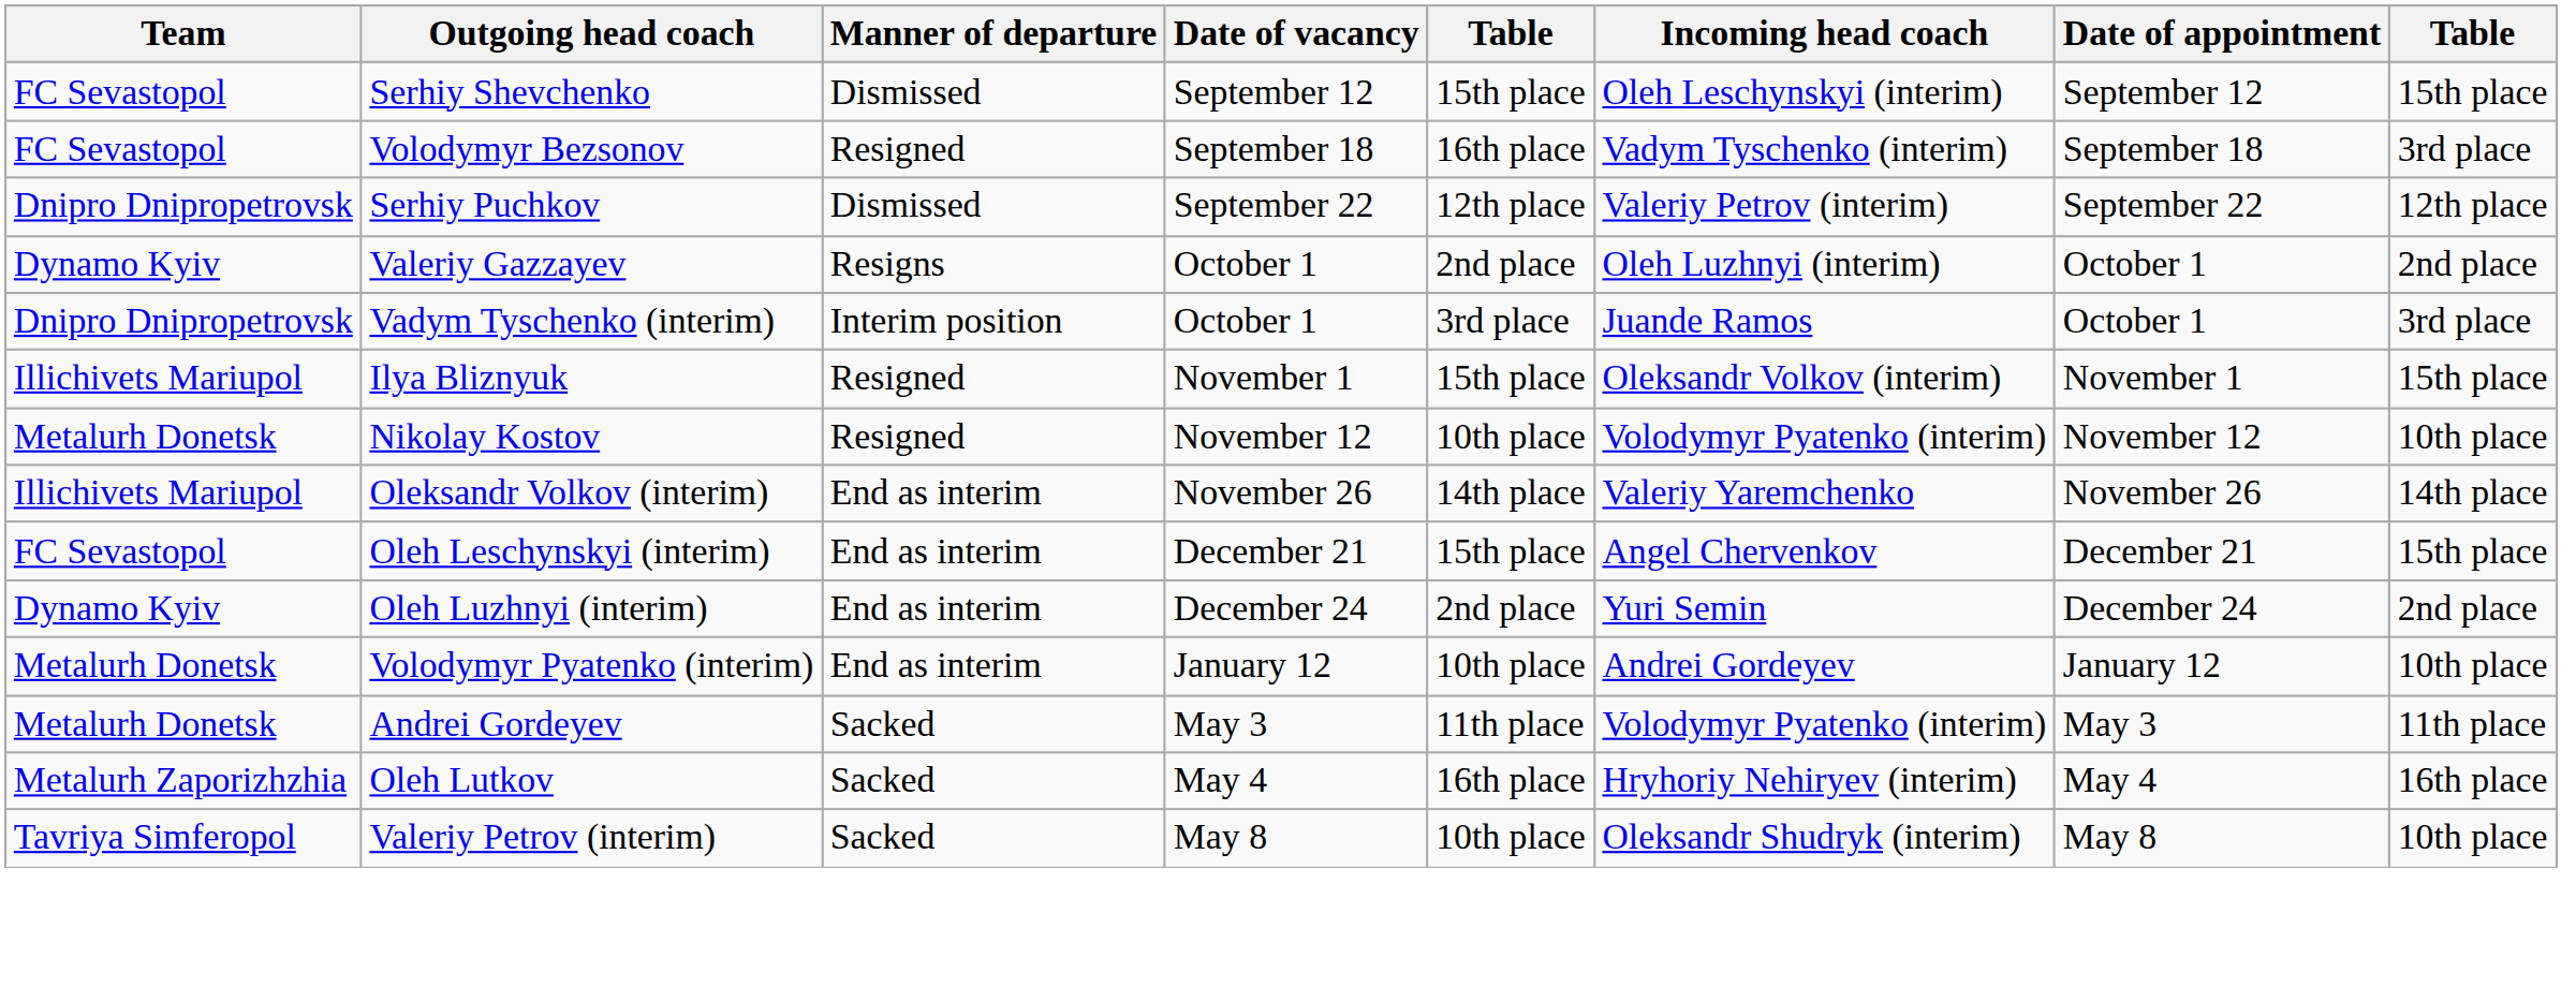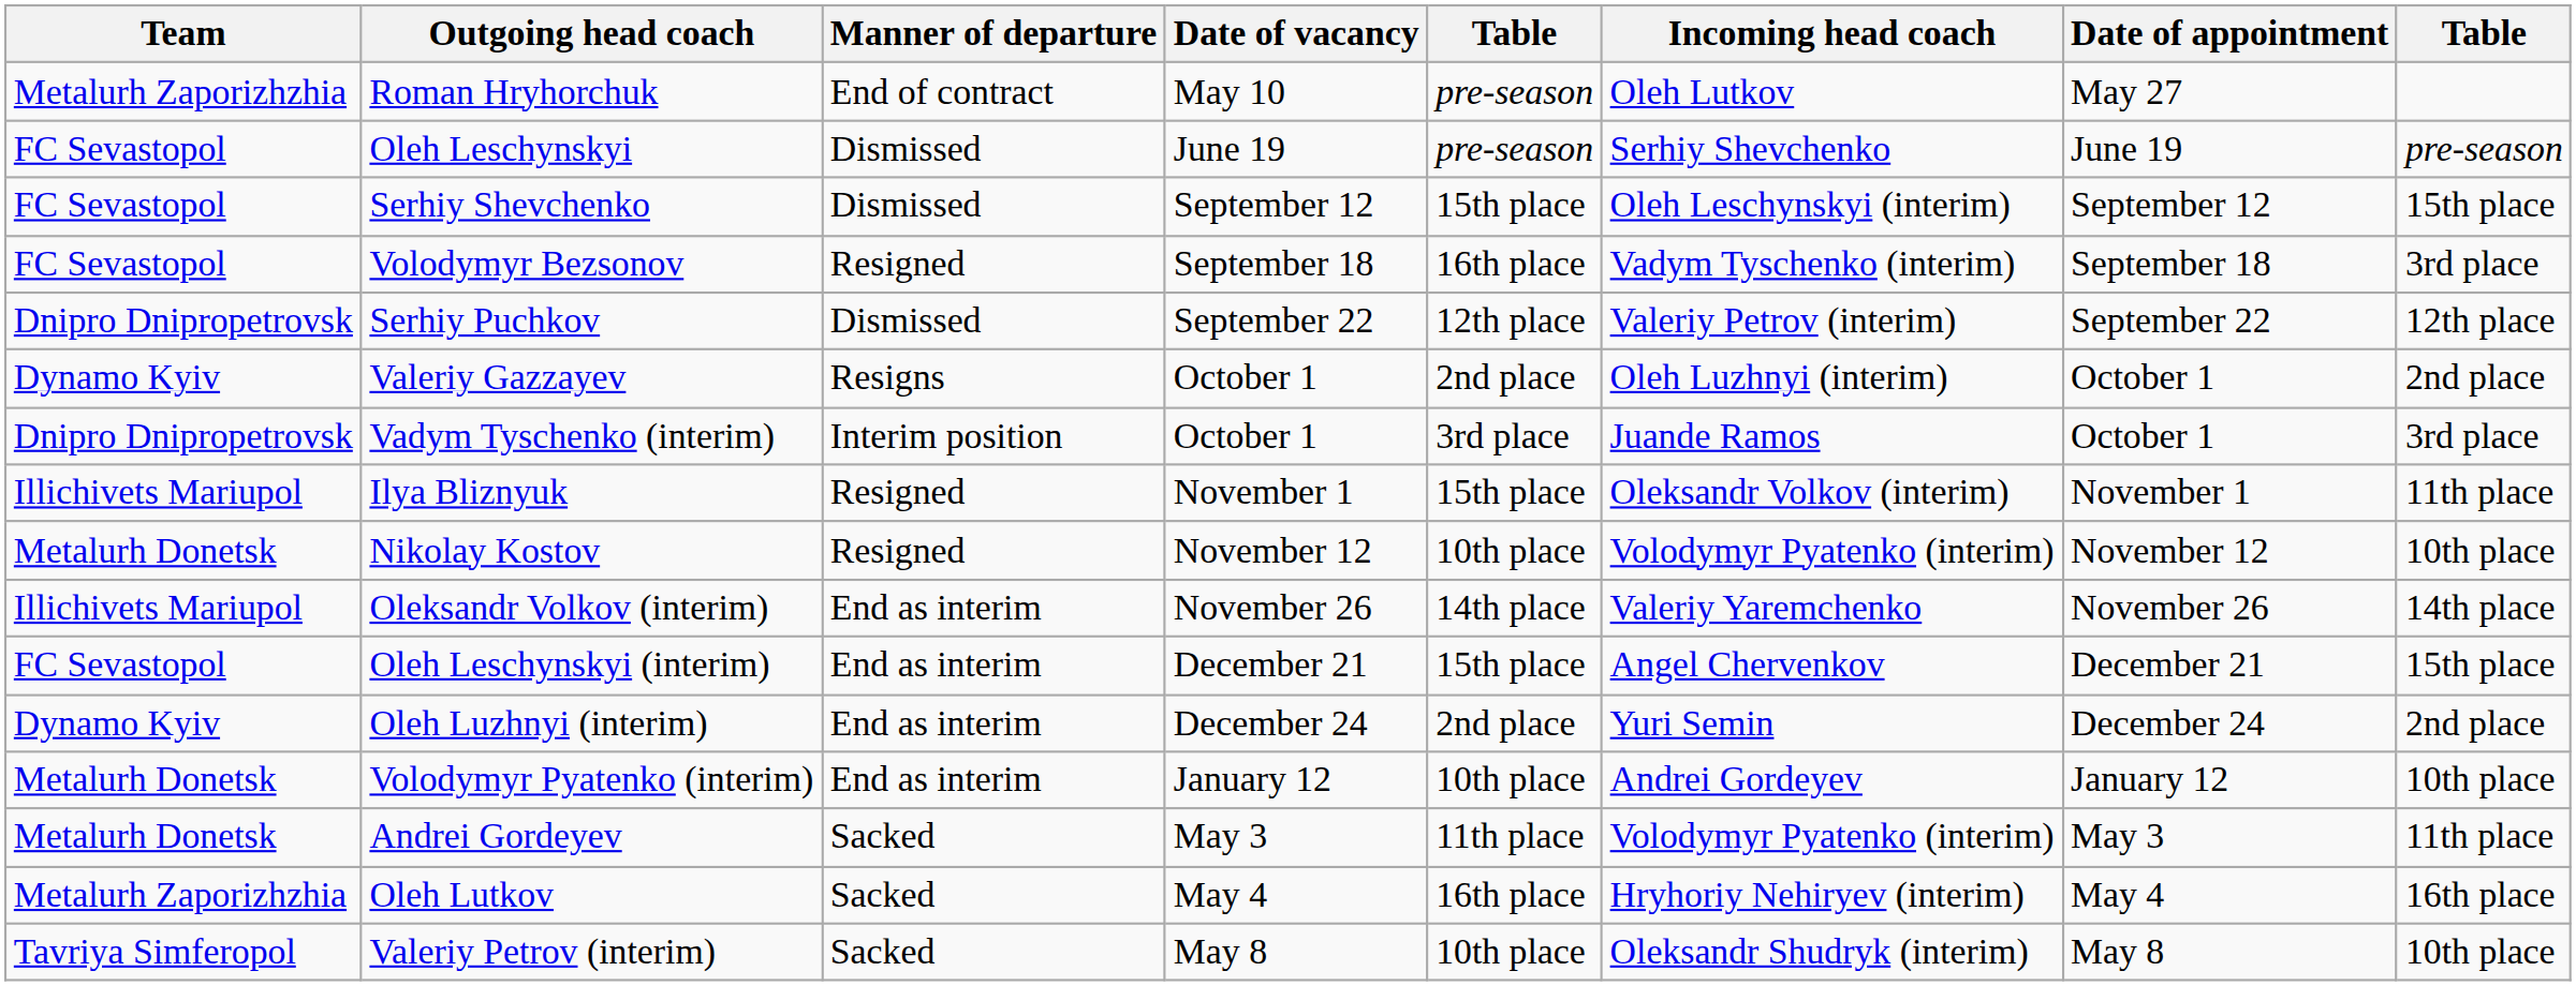 <table class="wikitable sortable">
 <tr>
 <th>Team</th>
 <th>Outgoing head coach</th>
 <th>Manner of departure</th>
 <th>Date of vacancy</th>
 <th>Table</th>
 <th>Incoming head coach</th>
 <th>Date of appointment</th>
 <th>Table</th>
+</tr>
+<tr>
+<td><a href='#'>Metalurh Zaporizhzhia</a></td>
+<td> <a href='#'>Roman Hryhorchuk</a></td>
+<td>End of contract</td>
+<td>May 10</td>
+<td><em>pre-season</em></td>
+<td><a href='#'>Oleh Lutkov</a></td>
+<td>May 27</td>
+<td></td>
+</tr>
+<tr>
+<td><a href='#'>FC Sevastopol</a></td>
+<td> <a href='#'>Oleh Leschynskyi</a></td>
+<td>Dismissed</td>
+<td>June 19</td>
+<td><em>pre-season</em></td>
+<td><a href='#'>Serhiy Shevchenko</a></td>
+<td>June 19</td>
+<td><em>pre-season</em></td>
 </tr>
 <tr>
 <td><a href='#'>FC Sevastopol</a></td>
 <td> <a href='#'>Serhiy Shevchenko</a></td>
 <td>Dismissed</td>
 <td>September 12</td>
 <td>15th place</td>
 <td><a href='#'>Oleh Leschynskyi</a> (interim)</td>
 <td>September 12</td>
 <td>15th place</td>
 </tr>
 <tr>
 <td><a href='#'>FC Sevastopol</a></td>
 <td> <a href='#'>Volodymyr Bezsonov</a></td>
 <td>Resigned</td>
 <td>September 18</td>
 <td>16th place</td>
 <td><a href='#'>Vadym Tyschenko</a> (interim)</td>
 <td>September 18</td>
 <td>3rd place</td>
 </tr>
 <tr>
 <td><a href='#'>Dnipro Dnipropetrovsk</a></td>
 <td> <a href='#'>Serhiy Puchkov</a></td>
 <td>Dismissed</td>
 <td>September 22</td>
 <td>12th place</td>
 <td><a href='#'>Valeriy Petrov</a> (interim)</td>
 <td>September 22</td>
 <td>12th place</td>
 </tr>
 <tr>
 <td><a href='#'>Dynamo Kyiv</a></td>
 <td> <a href='#'>Valeriy Gazzayev</a></td>
 <td>Resigns</td>
 <td>October 1</td>
 <td>2nd place</td>
 <td><a href='#'>Oleh Luzhnyi</a> (interim)</td>
 <td>October 1</td>
 <td>2nd place</td>
 </tr>
 <tr>
 <td><a href='#'>Dnipro Dnipropetrovsk</a></td>
 <td><a href='#'>Vadym Tyschenko</a> (interim)</td>
 <td>Interim position</td>
 <td>October 1</td>
 <td>3rd place</td>
 <td><a href='#'>Juande Ramos</a></td>
 <td>October 1</td>
 <td>3rd place</td>
 </tr>
 <tr>
 <td><a href='#'>Illichivets Mariupol</a></td>
 <td> <a href='#'>Ilya Bliznyuk</a></td>
 <td>Resigned</td>
 <td>November 1</td>
 <td>15th place</td>
 <td><a href='#'>Oleksandr Volkov</a> (interim)</td>
 <td>November 1</td>
-<td>15th place</td>
+<td>11th place</td>
 </tr>
 <tr>
 <td><a href='#'>Metalurh Donetsk</a></td>
 <td> <a href='#'>Nikolay Kostov</a></td>
 <td>Resigned</td>
 <td>November 12</td>
 <td>10th place</td>
 <td> <a href='#'>Volodymyr Pyatenko</a> (interim)</td>
 <td>November 12</td>
 <td>10th place</td>
 </tr>
 <tr>
 <td><a href='#'>Illichivets Mariupol</a></td>
 <td> <a href='#'>Oleksandr Volkov</a> (interim)</td>
 <td>End as interim</td>
 <td>November 26</td>
 <td>14th place</td>
 <td><a href='#'>Valeriy Yaremchenko</a></td>
 <td>November 26</td>
 <td>14th place</td>
 </tr>
 <tr>
 <td><a href='#'>FC Sevastopol</a></td>
 <td><a href='#'>Oleh Leschynskyi</a> (interim)</td>
 <td>End as interim</td>
 <td>December 21</td>
 <td>15th place</td>
 <td><a href='#'>Angel Chervenkov</a></td>
 <td>December 21</td>
 <td>15th place</td>
 </tr>
 <tr>
 <td><a href='#'>Dynamo Kyiv</a></td>
 <td><a href='#'>Oleh Luzhnyi</a> (interim)</td>
 <td>End as interim</td>
 <td>December 24</td>
 <td>2nd place</td>
 <td><a href='#'>Yuri Semin</a></td>
 <td>December 24</td>
 <td>2nd place</td>
 </tr>
 <tr>
 <td><a href='#'>Metalurh Donetsk</a></td>
 <td> <a href='#'>Volodymyr Pyatenko</a> (interim)</td>
 <td>End as interim</td>
 <td>January 12</td>
 <td>10th place</td>
 <td> <a href='#'>Andrei Gordeyev</a></td>
 <td>January 12</td>
 <td>10th place</td>
 </tr>
 <tr>
 <td><a href='#'>Metalurh Donetsk</a></td>
 <td> <a href='#'>Andrei Gordeyev</a></td>
 <td>Sacked</td>
 <td>May 3</td>
 <td>11th place</td>
 <td> <a href='#'>Volodymyr Pyatenko</a> (interim)</td>
 <td>May 3</td>
 <td>11th place</td>
 </tr>
 <tr>
 <td><a href='#'>Metalurh Zaporizhzhia</a></td>
 <td> <a href='#'>Oleh Lutkov</a></td>
 <td>Sacked</td>
 <td>May 4</td>
 <td>16th place</td>
 <td> <a href='#'>Hryhoriy Nehiryev</a> (interim)</td>
 <td>May 4</td>
 <td>16th place</td>
 </tr>
 <tr>
 <td><a href='#'>Tavriya Simferopol</a></td>
 <td><a href='#'>Valeriy Petrov</a> (interim)</td>
 <td>Sacked</td>
 <td>May 8</td>
 <td>10th place</td>
 <td><a href='#'>Oleksandr Shudryk</a> (interim)</td>
 <td>May 8</td>
 <td>10th place</td>
 </tr>
 </table>
